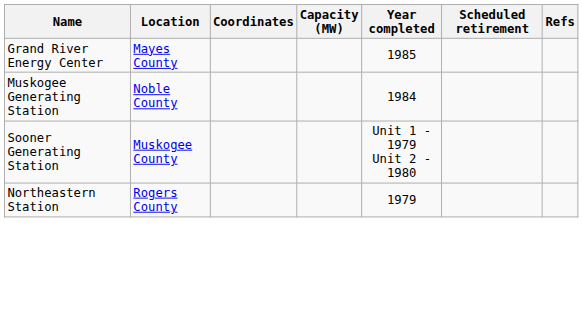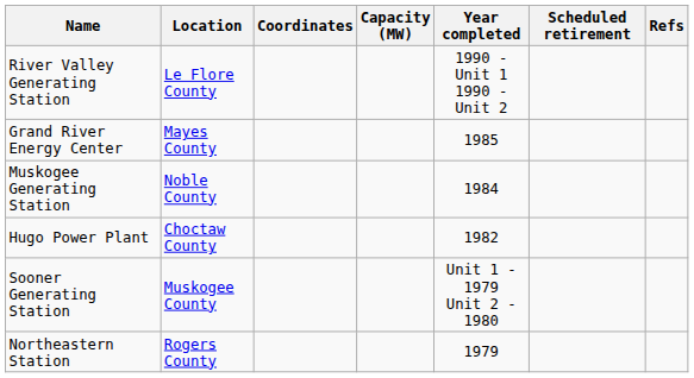 <table class="wikitable sortable">
 <tr>
 <th>Name</th>
 <th>Location</th>
 <th>Coordinates</th>
 <th>Capacity<br>(MW)</th>
 <th>Year<br>completed</th>
 <th>Scheduled retirement</th>
 <th>Refs</th>
+</tr>
+<tr>
+<td>River Valley Generating Station</td>
+<td><a href='#'>Le Flore County</a></td>
+<td></td>
+<td align="center"></td>
+<td align="center">1990 - Unit 1<br>1990 - Unit 2</td>
+<td></td>
+<td></td>
 </tr>
 <tr>
 <td>Grand River Energy Center</td>
 <td><a href='#'>Mayes County</a></td>
 <td></td>
 <td align="center"></td>
 <td align="center">1985</td>
 <td></td>
 <td></td>
 </tr>
 <tr>
 <td>Muskogee Generating Station</td>
 <td><a href='#'>Noble County</a></td>
 <td></td>
 <td align="center"></td>
 <td align="center">1984</td>
+<td></td>
+<td></td>
+</tr>
+<tr>
+<td>Hugo Power Plant</td>
+<td><a href='#'>Choctaw County</a></td>
+<td></td>
+<td align="center"></td>
+<td align="center">1982</td>
 <td></td>
 <td></td>
 </tr>
 <tr>
 <td>Sooner Generating Station</td>
 <td><a href='#'>Muskogee County</a></td>
 <td></td>
 <td align="center"></td>
 <td align="center">Unit 1 - 1979<br>Unit 2 - 1980</td>
 <td></td>
 <td></td>
 </tr>
 <tr>
 <td>Northeastern Station</td>
 <td><a href='#'>Rogers County</a></td>
 <td></td>
 <td align="center"></td>
 <td align="center">1979</td>
 <td></td>
 <td></td>
 </tr>
 </table>
